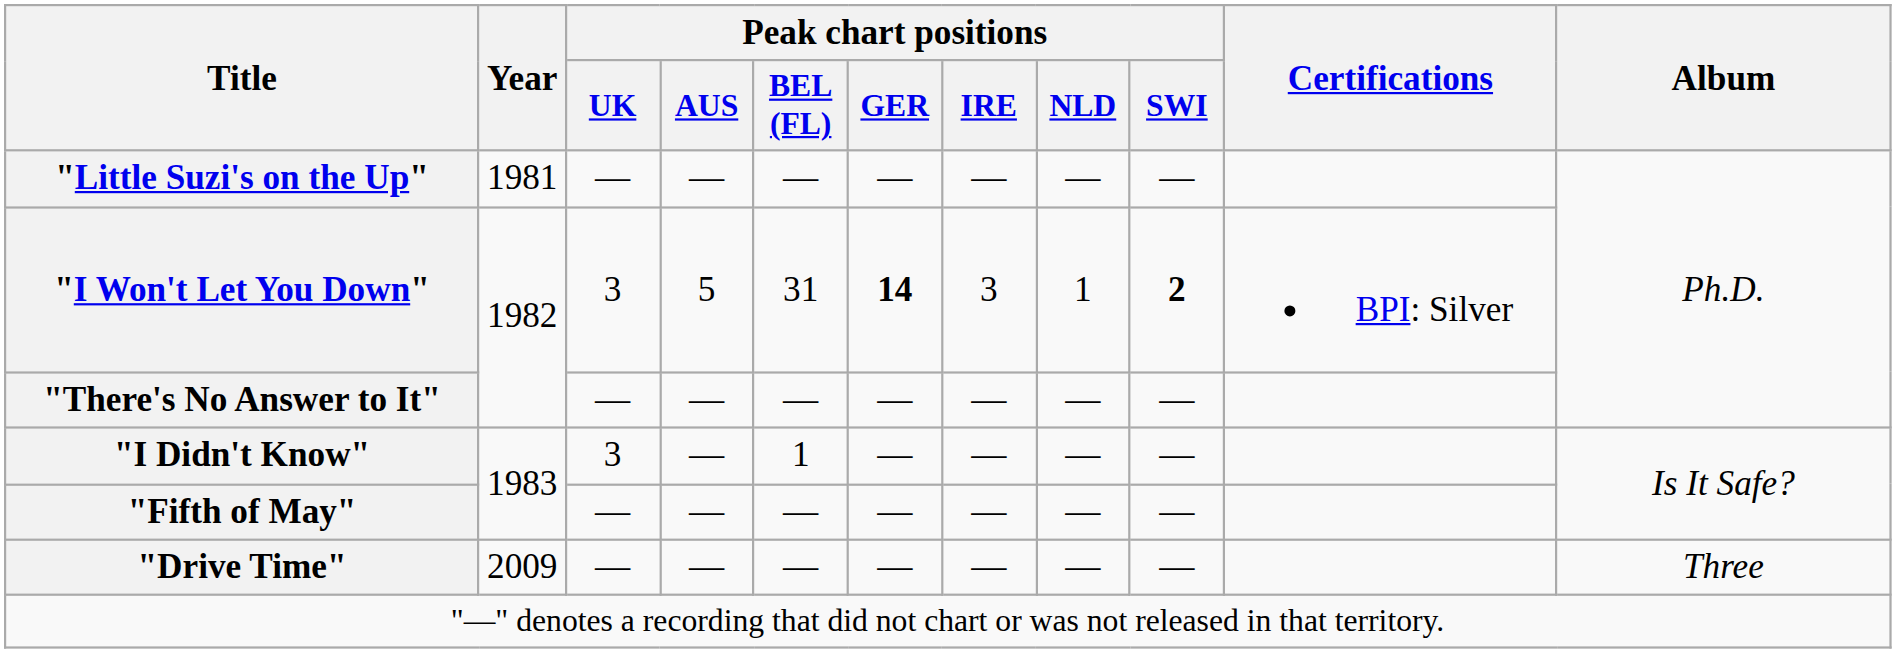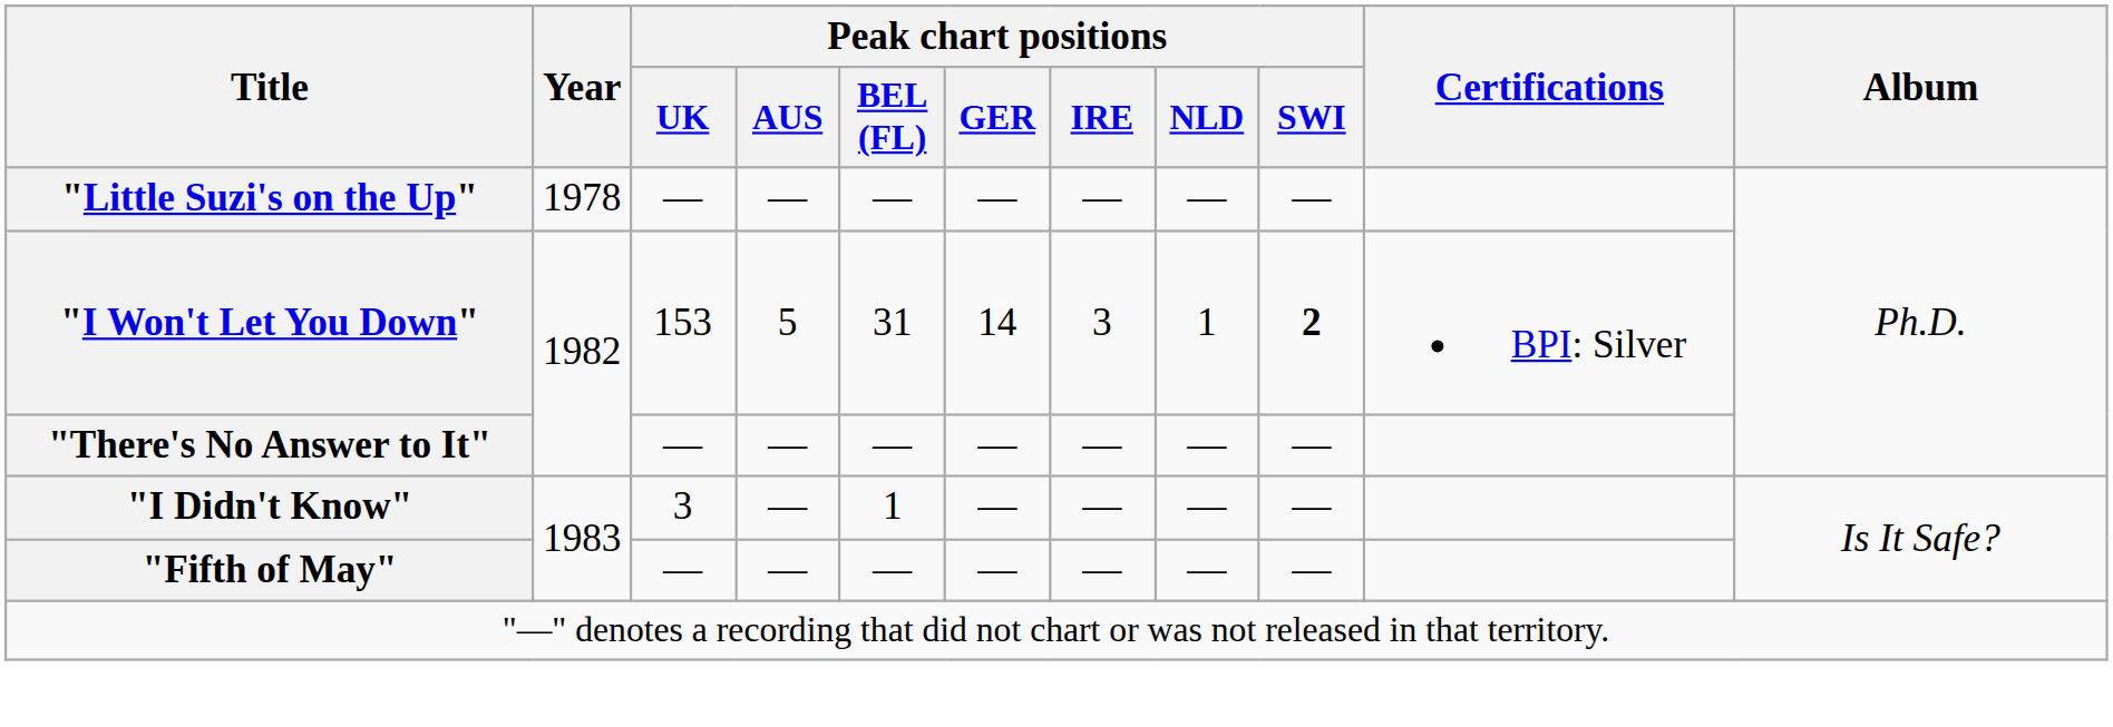 <table class="wikitable plainrowheaders" style="text-align:center;">
 <tr>
 <th scope="col" rowspan="2" style="width:13em;">Title</th>
 <th scope="col" rowspan="2" style="width:1em;">Year</th>
 <th scope="col" colspan="7">Peak chart positions</th>
 <th scope="col" rowspan="2" style="width:9em;"><a href='#'>Certifications</a></th>
 <th scope="col" rowspan="2" style="width:9em;">Album</th>
 </tr>
 <tr>
 <th scope="col" style="width:2.5em;font-size:90%;"><a href='#'>UK</a><br></th>
 <th scope="col" style="width:2.5em;font-size:90%;"><a href='#'>AUS</a><br></th>
 <th scope="col" style="width:2.5em;font-size:90%;"><a href='#'>BEL<br>(FL)</a><br></th>
 <th scope="col" style="width:2.5em;font-size:90%;"><a href='#'>GER</a><br></th>
 <th scope="col" style="width:2.5em;font-size:90%;"><a href='#'>IRE</a><br></th>
 <th scope="col" style="width:2.5em;font-size:90%;"><a href='#'>NLD</a><br></th>
 <th scope="col" style="width:2.5em;font-size:90%;"><a href='#'>SWI</a><br></th>
 </tr>
 <tr>
 <th scope="row">"<a href='#'>Little Suzi's on the Up</a>"</th>
-<td>1981</td>
+<td>1978</td>
 <td>—</td>
 <td>—</td>
 <td>—</td>
 <td>—</td>
 <td>—</td>
 <td>—</td>
 <td>—</td>
 <td></td>
 <td rowspan="3"><em>Ph.D.</em></td>
 </tr>
 <tr>
 <th scope="row">"<a href='#'>I Won't Let You Down</a>"</th>
 <td rowspan="2">1982</td>
-<td>3</td>
+<td>153</td>
 <td>5</td>
 <td>31</td>
-<td><strong>14</strong></td>
+<td>14</td>
 <td>3</td>
 <td>1</td>
 <td><strong>2</strong></td>
 <td><br><ul><li><a href='#'>BPI</a>: Silver</li></ul></td>
 </tr>
 <tr>
 <th scope="row">"There's No Answer to It"</th>
 <td>—</td>
 <td>—</td>
 <td>—</td>
 <td>—</td>
 <td>—</td>
 <td>—</td>
 <td>—</td>
 <td></td>
 </tr>
 <tr>
 <th scope="row">"I Didn't Know"</th>
 <td rowspan="2">1983</td>
 <td>3</td>
 <td>—</td>
 <td>1</td>
 <td>—</td>
 <td>—</td>
 <td>—</td>
 <td>—</td>
 <td></td>
 <td rowspan="2"><em>Is It Safe?</em></td>
 </tr>
 <tr>
 <th scope="row">"Fifth of May"</th>
 <td>—</td>
 <td>—</td>
 <td>—</td>
 <td>—</td>
 <td>—</td>
 <td>—</td>
 <td>—</td>
 <td></td>
 </tr>
 <tr>
-<th scope="row">"Drive Time"</th>
-<td>2009</td>
-<td>—</td>
-<td>—</td>
-<td>—</td>
-<td>—</td>
-<td>—</td>
-<td>—</td>
-<td>—</td>
-<td></td>
-<td><em>Three</em></td>
-</tr>
-<tr>
 <td colspan="11" style="font-size:90%">"—" denotes a recording that did not chart or was not released in that territory.</td>
 </tr>
 </table>
